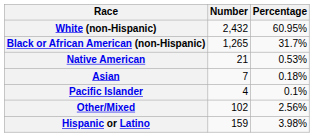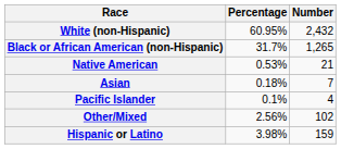 <table class="wikitable" style="text-align:right">
 <tr>
 <th scope="col">Race</th>
+<th scope="col">Percentage</th>
 <th scope="col">Number</th>
-<th scope="col">Percentage</th>
 </tr>
 <tr>
 <th scope="row"><a href='#'>White</a> (non-Hispanic)</th>
+<td>60.95%</td>
 <td>2,432</td>
-<td>60.95%</td>
 </tr>
 <tr>
 <th scope="row"><a href='#'>Black or African American</a> (non-Hispanic)</th>
+<td>31.7%</td>
 <td>1,265</td>
-<td>31.7%</td>
 </tr>
 <tr>
 <th scope="row"><a href='#'>Native American</a></th>
+<td>0.53%</td>
 <td>21</td>
-<td>0.53%</td>
 </tr>
 <tr>
 <th scope="row"><a href='#'>Asian</a></th>
+<td>0.18%</td>
 <td>7</td>
-<td>0.18%</td>
 </tr>
 <tr>
 <th scope="row"><a href='#'>Pacific Islander</a></th>
+<td>0.1%</td>
 <td>4</td>
-<td>0.1%</td>
 </tr>
 <tr>
 <th scope="row"><a href='#'>Other/Mixed</a></th>
+<td>2.56%</td>
 <td>102</td>
-<td>2.56%</td>
 </tr>
 <tr>
 <th scope="row"><a href='#'>Hispanic</a> or <a href='#'>Latino</a></th>
+<td>3.98%</td>
 <td>159</td>
-<td>3.98%</td>
 </tr>
 </table>
